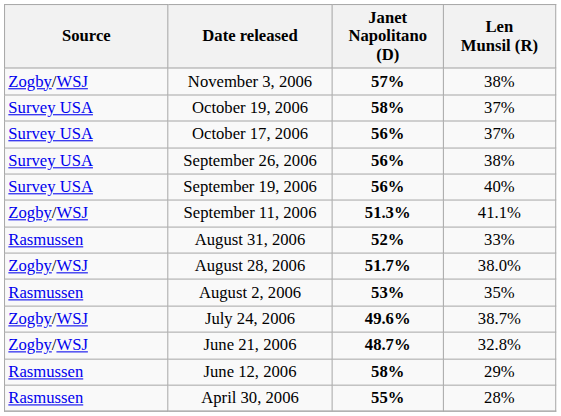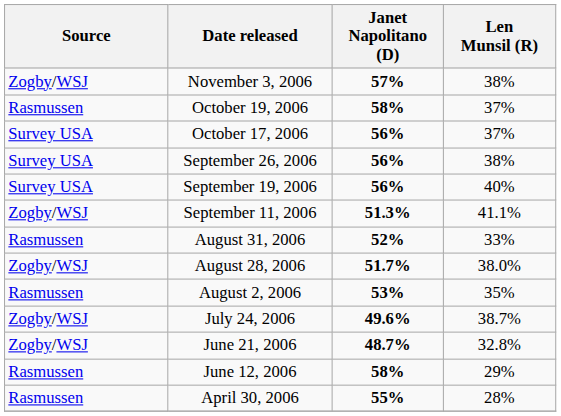 <table class="wikitable" style="text-align:center">
 <tr bgcolor=lightgrey>
 <th width=150px>Source</th>
 <th width=150px>Date released</th>
 <th width=100px>Janet<br>Napolitano (D)</th>
 <th width=100px>Len<br>Munsil (R)</th>
 </tr>
 <tr>
 <td align=left><a href='#'>Zogby</a>/<a href='#'>WSJ</a></td>
 <td>November 3, 2006</td>
 <td><strong>57%</strong></td>
 <td>38%</td>
 </tr>
 <tr>
-<td align=left><a href='#'>Survey USA</a></td>
+<td align=left><a href='#'>Rasmussen</a></td>
 <td>October 19, 2006</td>
 <td><strong>58%</strong></td>
 <td>37%</td>
 </tr>
 <tr>
 <td align=left><a href='#'>Survey USA</a></td>
 <td>October 17, 2006</td>
 <td><strong>56%</strong></td>
 <td>37%</td>
 </tr>
 <tr>
 <td align=left><a href='#'>Survey USA</a></td>
 <td>September 26, 2006</td>
 <td><strong>56%</strong></td>
 <td>38%</td>
 </tr>
 <tr>
 <td align=left><a href='#'>Survey USA</a></td>
 <td>September 19, 2006</td>
 <td><strong>56%</strong></td>
 <td>40%</td>
 </tr>
 <tr>
 <td align=left><a href='#'>Zogby</a>/<a href='#'>WSJ</a></td>
 <td>September 11, 2006</td>
 <td><strong>51.3%</strong></td>
 <td>41.1%</td>
 </tr>
 <tr>
 <td align=left><a href='#'>Rasmussen</a></td>
 <td>August 31, 2006</td>
 <td><strong>52%</strong></td>
 <td>33%</td>
 </tr>
 <tr>
 <td align=left><a href='#'>Zogby</a>/<a href='#'>WSJ</a></td>
 <td>August 28, 2006</td>
 <td><strong>51.7%</strong></td>
 <td>38.0%</td>
 </tr>
 <tr>
 <td align=left><a href='#'>Rasmussen</a></td>
 <td>August 2, 2006</td>
 <td><strong>53%</strong></td>
 <td>35%</td>
 </tr>
 <tr>
 <td align=left><a href='#'>Zogby</a>/<a href='#'>WSJ</a></td>
 <td>July 24, 2006</td>
 <td><strong>49.6%</strong></td>
 <td>38.7%</td>
 </tr>
 <tr>
 <td align=left><a href='#'>Zogby</a>/<a href='#'>WSJ</a></td>
 <td>June 21, 2006</td>
 <td><strong>48.7%</strong></td>
 <td>32.8%</td>
 </tr>
 <tr>
 <td align=left><a href='#'>Rasmussen</a></td>
 <td>June 12, 2006</td>
 <td><strong>58%</strong></td>
 <td>29%</td>
 </tr>
 <tr>
 <td align=left><a href='#'>Rasmussen</a></td>
 <td>April 30, 2006</td>
 <td><strong>55%</strong></td>
 <td>28%</td>
 </tr>
 <tr>
 </tr>
 </table>
